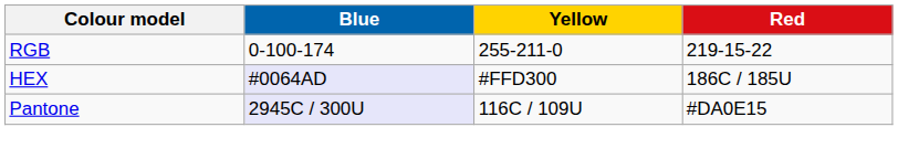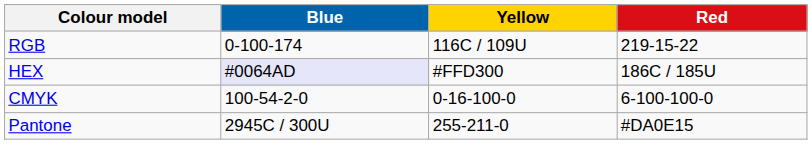 <table class="wikitable" width="60%" style="white-space: nowrap; text-align: left">
 <tr>
 <th>Colour model</th>
 <th style="background-color:#0064ad; color:#FFFFFF">Blue</th>
 <th style="background-color:#ffd300; color:#000000">Yellow</th>
 <th style="background-color:#da0e15; color:#FFFFFF">Red</th>
 </tr>
 <tr>
 <td><a href='#'>RGB</a></td>
 <td>0-100-174</td>
-<td>255-211-0</td>
+<td>116C / 109U</td>
 <td>219-15-22</td>
 </tr>
 <tr>
 <td><a href='#'>HEX</a></td>
 <td style="background: lavender;">#0064AD</td>
 <td>#FFD300</td>
 <td>186C / 185U</td>
 </tr>
 <tr>
+<td><a href='#'>CMYK</a></td>
+<td>100-54-2-0</td>
+<td>0-16-100-0</td>
+<td>6-100-100-0</td>
+</tr>
+<tr>
 <td><a href='#'>Pantone</a></td>
-<td style="background: lavender;">2945C / 300U</td>
-<td>116C / 109U</td>
+<td>2945C / 300U</td>
+<td>255-211-0</td>
 <td>#DA0E15</td>
 </tr>
 </table>
